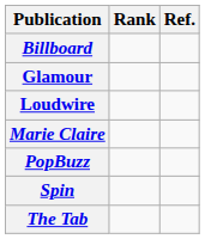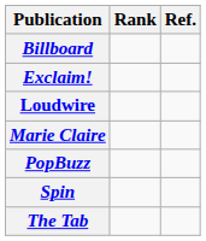 <table class="wikitable sortable plainrowheaders">
 <tr>
 <th>Publication</th>
 <th>Rank</th>
 <th>Ref.</th>
 </tr>
 <tr>
 <th scope="row"><em><a href='#'>Billboard</a></em></th>
 <td></td>
 <td></td>
 </tr>
 <tr>
-<th scope="row"><em><a href='#'></em>Glamour<em></a></em></th>
+<th scope="row"><em><a href='#'>Exclaim!</a></em></th>
 <td></td>
 <td></td>
 </tr>
 <tr>
 <th scope="row"><a href='#'>Loudwire</a></th>
 <td></td>
 <td></td>
 </tr>
 <tr>
 <th scope="row"><em><a href='#'>Marie Claire</a></em></th>
 <td></td>
 <td></td>
 </tr>
 <tr>
 <th scope="row"><em><a href='#'>PopBuzz</a></em></th>
 <td></td>
 <td></td>
 </tr>
 <tr>
 <th scope="row"><em><a href='#'>Spin</a></em></th>
 <td></td>
 <td></td>
 </tr>
 <tr>
 <th scope="row"><em><a href='#'>The Tab</a></em></th>
 <td></td>
 <td></td>
 </tr>
 </table>
